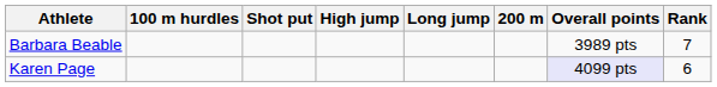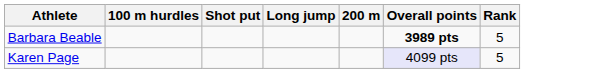 <table class=wikitable style="font-size:90%">
 <tr>
 <th>Athlete</th>
 <th>100 m hurdles</th>
 <th>Shot put</th>
-<th>High jump</th>
 <th>Long jump</th>
 <th>200 m</th>
 <th>Overall points</th>
 <th>Rank</th>
 </tr>
 <tr align=center>
 <td align=left><a href='#'>Barbara Beable</a></td>
 <td><br></td>
 <td><br></td>
 <td><br></td>
 <td><br></td>
-<td><br></td>
-<td>3989 pts</td>
-<td>7</td>
+<td><strong>3989 pts</strong></td>
+<td>5</td>
 </tr>
 <tr align=center>
 <td align=left><a href='#'>Karen Page</a></td>
 <td><br></td>
 <td><br></td>
 <td><br></td>
 <td><br></td>
-<td><br></td>
 <td style="background: lavender;">4099 pts</td>
-<td>6</td>
+<td>5</td>
 </tr>
 </table>
